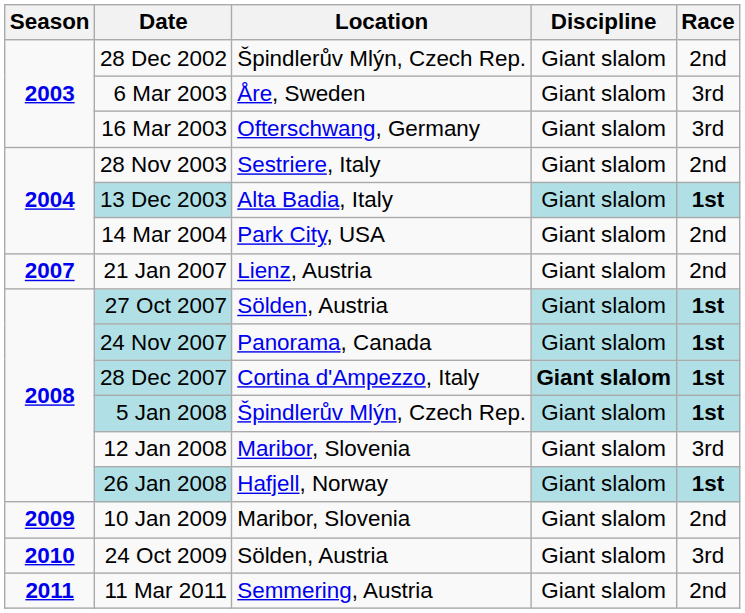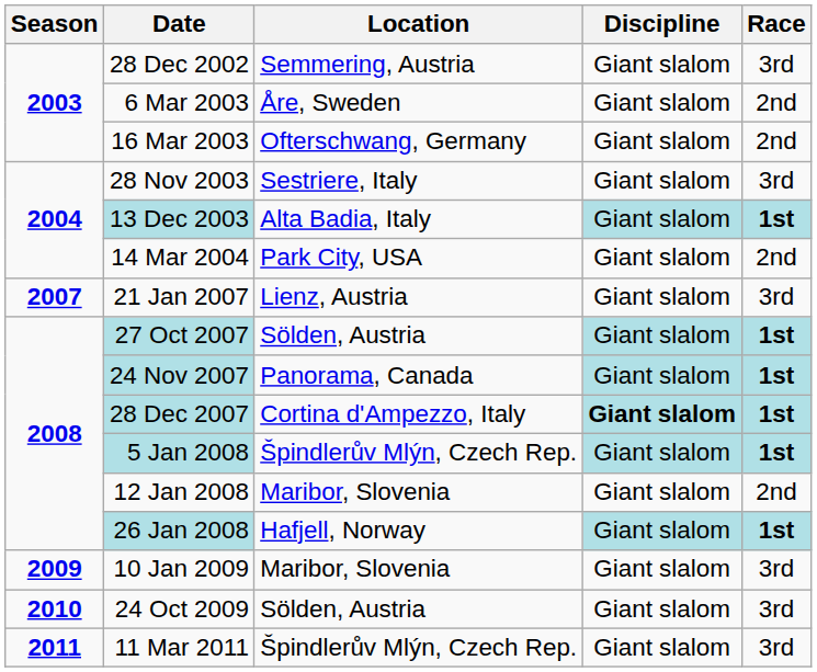 <table class="wikitable">
 <tr>
 <th>Season</th>
 <th>Date</th>
 <th>Location</th>
 <th>Discipline</th>
 <th>Race</th>
 </tr>
 <tr>
 <td align=center rowspan=3><strong><a href='#'>2003</a></strong></td>
 <td align=right>28 Dec 2002</td>
-<td>Špindlerův Mlýn, Czech Rep.</td>
+<td><a href='#'>Semmering</a>, Austria</td>
 <td align=center>Giant slalom</td>
-<td align=center>2nd</td>
+<td align=center>3rd</td>
 </tr>
 <tr>
 <td align=right>6 Mar 2003</td>
 <td><a href='#'>Åre</a>, Sweden</td>
 <td align=center>Giant slalom</td>
-<td align=center>3rd</td>
+<td align=center>2nd</td>
 </tr>
 <tr>
 <td align=right>16 Mar 2003</td>
 <td><a href='#'>Ofterschwang</a>, Germany</td>
 <td align=center>Giant slalom</td>
-<td align=center>3rd</td>
+<td align=center>2nd</td>
 </tr>
 <tr>
 <td align=center rowspan=3><strong><a href='#'>2004</a></strong></td>
 <td align=right>28 Nov 2003</td>
 <td><a href='#'>Sestriere</a>, Italy</td>
 <td align=center>Giant slalom</td>
-<td align=center>2nd</td>
+<td align=center>3rd</td>
 </tr>
 <tr>
 <td align=right bgcolor="#BOEOE6">13 Dec 2003</td>
 <td><a href='#'>Alta Badia</a>, Italy</td>
 <td align=center bgcolor="#BOEOE6">Giant slalom</td>
 <td bgcolor="#BOEOE6" align=center><strong>1st</strong></td>
 </tr>
 <tr>
 <td align=right>14 Mar 2004</td>
 <td><a href='#'>Park City</a>, USA</td>
 <td align=center>Giant slalom</td>
 <td align=center>2nd</td>
 </tr>
 <tr>
 <td align=center rowspan=1><strong><a href='#'>2007</a></strong></td>
 <td align=right>21 Jan 2007</td>
 <td><a href='#'>Lienz</a>, Austria</td>
 <td align=center>Giant slalom</td>
-<td align=center>2nd</td>
+<td align=center>3rd</td>
 </tr>
 <tr>
 <td align=center rowspan=6><strong><a href='#'>2008</a></strong></td>
 <td align=right bgcolor="#BOEOE6">27 Oct 2007</td>
 <td><a href='#'>Sölden</a>, Austria</td>
 <td align=center bgcolor="#BOEOE6">Giant slalom</td>
 <td bgcolor="#BOEOE6" align=center><strong>1st</strong></td>
 </tr>
 <tr>
 <td align=right bgcolor="#BOEOE6">24 Nov 2007</td>
 <td><a href='#'>Panorama</a>, Canada</td>
 <td align=center bgcolor="#BOEOE6">Giant slalom</td>
 <td bgcolor="#BOEOE6" align=center><strong>1st</strong></td>
 </tr>
 <tr>
 <td align=right bgcolor="#BOEOE6">28 Dec 2007</td>
 <td><a href='#'>Cortina d'Ampezzo</a>, Italy</td>
 <td align=center bgcolor="#BOEOE6"><strong>Giant slalom</strong></td>
 <td bgcolor="#BOEOE6" align=center><strong>1st</strong></td>
 </tr>
 <tr>
 <td align=right bgcolor="#BOEOE6">5 Jan 2008</td>
 <td><a href='#'>Špindlerův Mlýn</a>, Czech Rep.</td>
 <td align=center bgcolor="#BOEOE6">Giant slalom</td>
 <td bgcolor="#BOEOE6" align=center><strong>1st</strong></td>
 </tr>
 <tr>
 <td align=right>12 Jan 2008</td>
 <td><a href='#'>Maribor</a>, Slovenia</td>
 <td align=center>Giant slalom</td>
-<td align=center>3rd</td>
+<td align=center>2nd</td>
 </tr>
 <tr>
 <td align=right bgcolor="#BOEOE6">26 Jan 2008</td>
 <td><a href='#'>Hafjell</a>, Norway</td>
 <td align=center bgcolor="#BOEOE6">Giant slalom</td>
 <td bgcolor="#BOEOE6" align=center><strong>1st</strong></td>
 </tr>
 <tr>
 <td align=center rowspan=1><strong><a href='#'>2009</a></strong></td>
 <td align=right>10 Jan 2009</td>
 <td>Maribor, Slovenia</td>
 <td align=center>Giant slalom</td>
-<td align=center>2nd</td>
+<td align=center>3rd</td>
 </tr>
 <tr>
 <td align=center rowspan=1><strong><a href='#'>2010</a></strong></td>
 <td align=right>24 Oct 2009</td>
 <td>Sölden, Austria</td>
 <td align=center>Giant slalom</td>
 <td align=center>3rd</td>
 </tr>
 <tr>
 <td align=center rowspan=1><strong><a href='#'>2011</a></strong></td>
 <td align=right>11 Mar 2011</td>
-<td><a href='#'>Semmering</a>, Austria</td>
+<td>Špindlerův Mlýn, Czech Rep.</td>
 <td align=center>Giant slalom</td>
-<td align=center>2nd</td>
+<td align=center>3rd</td>
 </tr>
 </table>
